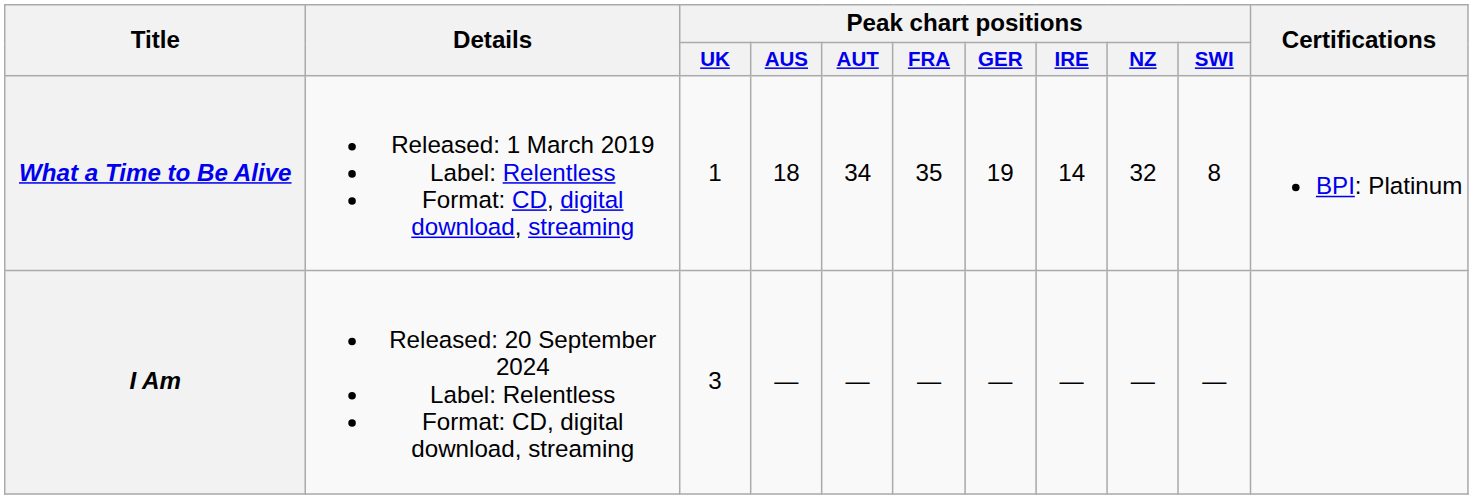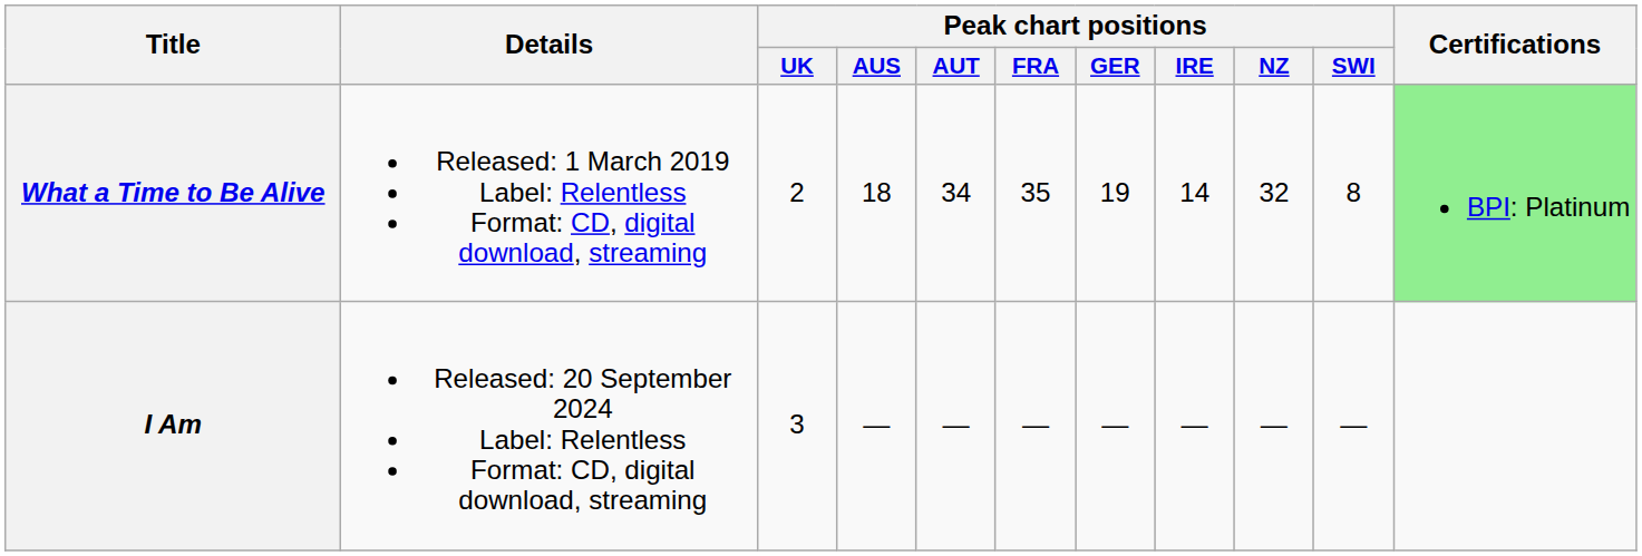 <table class="wikitable plainrowheaders" style="text-align:center;">
 <tr>
 <th scope="col" rowspan="2" style="width:12em;">Title</th>
 <th scope="col" rowspan="2" style="width:15em;">Details</th>
 <th scope="col" colspan="8">Peak chart positions</th>
 <th scope="col" rowspan="2">Certifications</th>
 </tr>
 <tr>
 <th scope="col" style="width:3em;font-size:85%;"><a href='#'>UK</a><br></th>
 <th scope="col" style="width:3em;font-size:85%;"><a href='#'>AUS</a><br></th>
 <th scope="col" style="width:3em;font-size:85%;"><a href='#'>AUT</a><br></th>
 <th scope="col" style="width:3em;font-size:85%;"><a href='#'>FRA</a><br></th>
 <th scope="col" style="width:3em;font-size:85%;"><a href='#'>GER</a><br></th>
 <th scope="col" style="width:3em;font-size:85%;"><a href='#'>IRE</a><br></th>
 <th scope="col" style="width:3em;font-size:85%;"><a href='#'>NZ</a><br></th>
 <th scope="col" style="width:3em;font-size:85%;"><a href='#'>SWI</a><br></th>
 </tr>
 <tr>
 <th scope="row"><em><a href='#'>What a Time to Be Alive</a></em></th>
 <td><br><ul><li>Released: 1 March 2019</li><li>Label: <a href='#'>Relentless</a></li><li>Format: <a href='#'>CD</a>, <a href='#'>digital download</a>, <a href='#'>streaming</a></li></ul></td>
-<td>1</td>
+<td>2</td>
 <td>18</td>
 <td>34</td>
 <td>35</td>
 <td>19</td>
 <td>14</td>
 <td>32</td>
 <td>8</td>
-<td><br><ul><li><a href='#'>BPI</a>: Platinum</li></ul></td>
+<td style="background: lightgreen;"><br><ul><li><a href='#'>BPI</a>: Platinum</li></ul></td>
 </tr>
 <tr>
 <th scope="row"><em>I Am</em></th>
 <td><br><ul><li>Released: 20 September 2024</li><li>Label: Relentless</li><li>Format: CD, digital download, streaming</li></ul></td>
 <td>3</td>
 <td>—</td>
 <td>—</td>
 <td>—</td>
 <td>—</td>
 <td>—</td>
 <td>—</td>
 <td>—</td>
 <td></td>
 </tr>
 </table>
